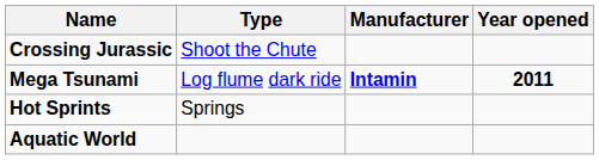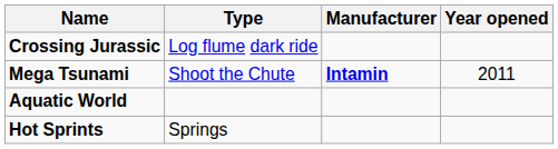 <table class="wikitable sortable">
 <tr>
 <th>Name</th>
 <th>Type</th>
 <th>Manufacturer</th>
 <th>Year opened</th>
 </tr>
 <tr>
 <td><strong>Crossing Jurassic</strong></td>
-<td><a href='#'>Shoot the Chute</a></td>
+<td><a href='#'>Log flume</a> <a href='#'>dark ride</a></td>
 <td></td>
 <td align="center"></td>
 </tr>
 <tr>
 <td><strong>Mega Tsunami</strong></td>
-<td><a href='#'>Log flume</a> <a href='#'>dark ride</a></td>
+<td><a href='#'>Shoot the Chute</a></td>
 <td><strong><a href='#'>Intamin</a></strong></td>
-<td align="center"><strong>2011</strong></td>
+<td align="center">2011</td>
+</tr>
+<tr>
+<td><strong>Aquatic World</strong></td>
+<td></td>
+<td></td>
+<td></td>
 </tr>
 <tr>
 <td><strong>Hot Sprints</strong></td>
 <td>Springs</td>
 <td></td>
 <td></td>
 </tr>
-<tr>
-<td><strong>Aquatic World</strong></td>
-<td></td>
-<td></td>
-<td></td>
-</tr>
 </table>
